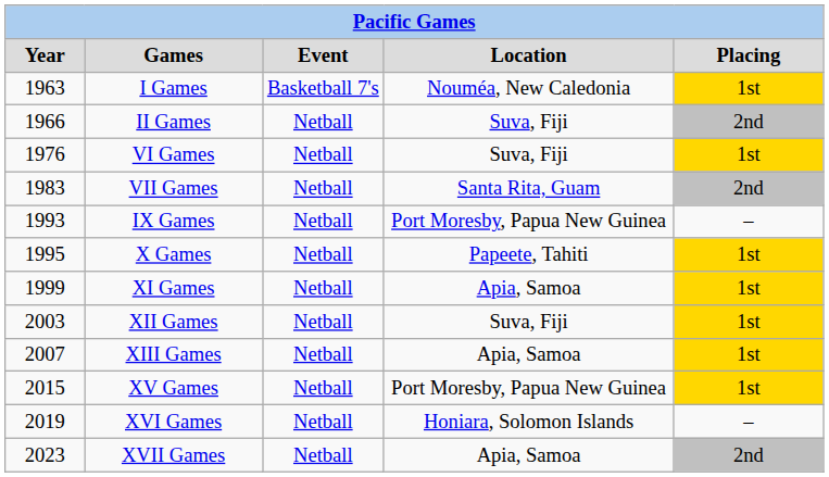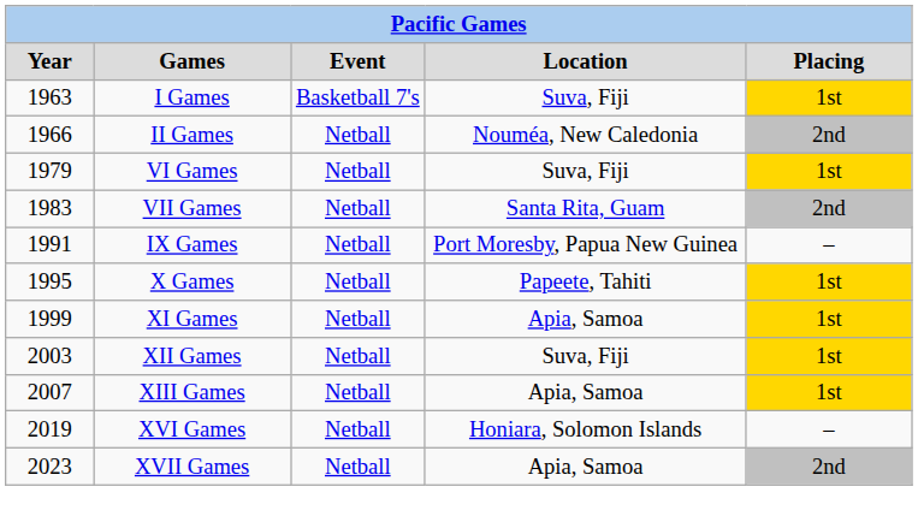 <table class=wikitable style="text-align:center; font-size:90%">
 <tr>
 <th colspan=5 style=background:#ABCDEF><a href='#'>Pacific Games</a></th>
 </tr>
 <tr>
 <th width=50 style=background:gainsboro>Year</th>
 <th width=120 style=background:gainsboro>Games</th>
 <th width=80 style=background:gainsboro>Event</th>
 <th width=200 style=background:gainsboro>Location</th>
 <th width=100 style=background:gainsboro>Placing</th>
 </tr>
 <tr>
 <td>1963</td>
 <td><a href='#'>I Games</a></td>
 <td><a href='#'>Basketball 7's</a></td>
-<td><a href='#'>Nouméa</a>, New Caledonia</td>
+<td><a href='#'>Suva</a>, Fiji</td>
 <td bgcolor=gold> 1st</td>
 </tr>
 <tr>
 <td>1966</td>
 <td><a href='#'>II Games</a></td>
 <td><a href='#'>Netball</a></td>
-<td><a href='#'>Suva</a>, Fiji</td>
+<td><a href='#'>Nouméa</a>, New Caledonia</td>
 <td bgcolor=silver> 2nd</td>
 </tr>
 <tr>
-<td>1976</td>
+<td>1979</td>
 <td><a href='#'>VI Games</a></td>
 <td><a href='#'>Netball</a></td>
 <td>Suva, Fiji</td>
 <td bgcolor=gold> 1st</td>
 </tr>
 <tr>
 <td>1983</td>
 <td><a href='#'>VII Games</a></td>
 <td><a href='#'>Netball</a></td>
 <td><a href='#'>Santa Rita, Guam</a></td>
 <td bgcolor=silver> 2nd</td>
 </tr>
 <tr>
-<td>1993</td>
+<td>1991</td>
 <td><a href='#'>IX Games</a></td>
 <td><a href='#'>Netball</a></td>
 <td><a href='#'>Port Moresby</a>, Papua New Guinea</td>
 <td>–</td>
 </tr>
 <tr>
 <td>1995</td>
 <td><a href='#'>X Games</a></td>
 <td><a href='#'>Netball</a></td>
 <td><a href='#'>Papeete</a>, Tahiti</td>
 <td bgcolor=gold> 1st</td>
 </tr>
 <tr>
 <td>1999</td>
 <td><a href='#'>XI Games</a></td>
 <td><a href='#'>Netball</a></td>
 <td><a href='#'>Apia</a>, Samoa</td>
 <td bgcolor=gold> 1st</td>
 </tr>
 <tr>
 <td>2003</td>
 <td><a href='#'>XII Games</a></td>
 <td><a href='#'>Netball</a></td>
 <td>Suva, Fiji</td>
 <td bgcolor=gold> 1st</td>
 </tr>
 <tr>
 <td>2007</td>
 <td><a href='#'>XIII Games</a></td>
 <td><a href='#'>Netball</a></td>
 <td>Apia, Samoa</td>
 <td bgcolor=gold> 1st</td>
 </tr>
 <tr>
-<td>2015</td>
-<td><a href='#'>XV Games</a></td>
-<td><a href='#'>Netball</a></td>
-<td>Port Moresby, Papua New Guinea</td>
-<td bgcolor=gold> 1st</td>
-</tr>
-<tr>
 <td>2019</td>
 <td><a href='#'>XVI Games</a></td>
 <td><a href='#'>Netball</a></td>
 <td><a href='#'>Honiara</a>, Solomon Islands</td>
 <td>–</td>
 </tr>
 <tr>
 <td>2023</td>
 <td><a href='#'>XVII Games</a></td>
 <td><a href='#'>Netball</a></td>
 <td>Apia, Samoa</td>
 <td bgcolor=silver> 2nd</td>
 </tr>
 </table>
